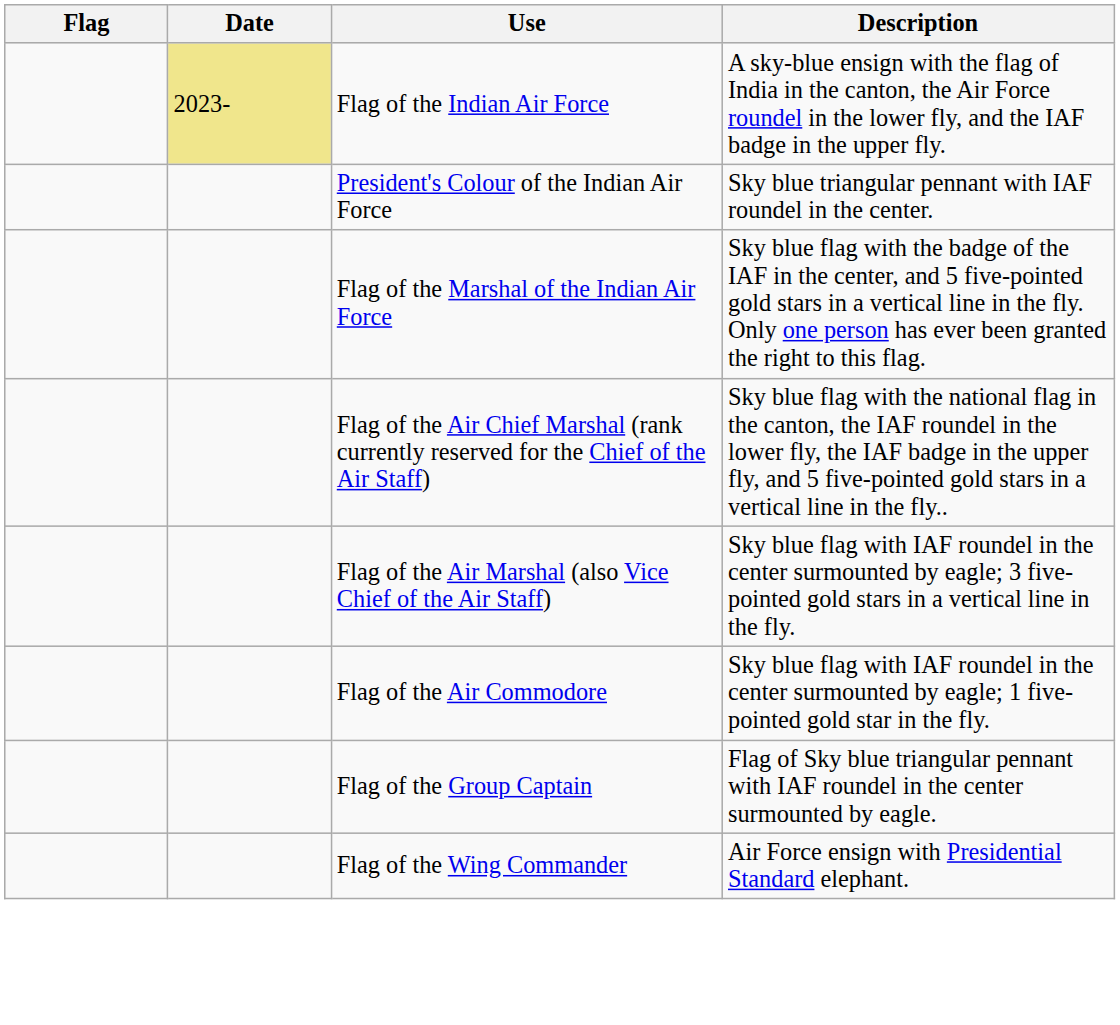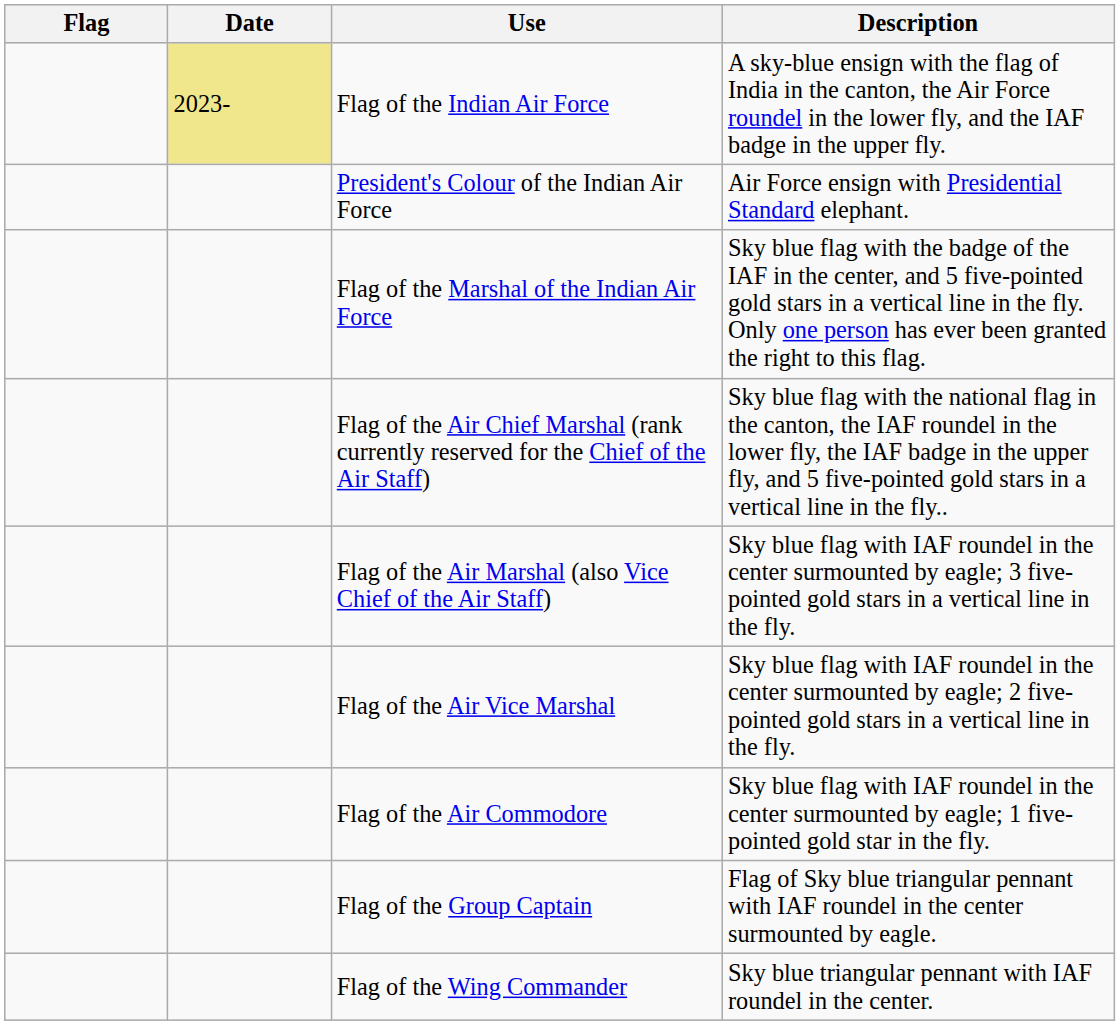 <table class="wikitable">
 <tr>
 <th style="width:100px;">Flag</th>
 <th style="width:100px;">Date</th>
 <th style="width:250px;">Use</th>
 <th style="width:250px;">Description</th>
 </tr>
 <tr>
 <td></td>
 <td style="background: khaki;">2023-</td>
 <td>Flag of the <a href='#'>Indian Air Force</a></td>
 <td>A sky-blue ensign with the flag of India in the canton, the Air Force <a href='#'>roundel</a> in the lower fly, and the IAF badge in the upper fly.</td>
 </tr>
 <tr>
 <td></td>
 <td></td>
 <td><a href='#'>President's Colour</a> of the Indian Air Force</td>
-<td>Sky blue triangular pennant with IAF roundel in the center.</td>
+<td>Air Force ensign with <a href='#'>Presidential Standard</a> elephant.</td>
 </tr>
 <tr>
 <td></td>
 <td></td>
 <td>Flag of the <a href='#'>Marshal of the Indian Air Force</a></td>
 <td>Sky blue flag with the badge of the IAF in the center, and 5 five-pointed gold stars in a vertical line in the fly. Only <a href='#'>one person</a> has ever been granted the right to this flag.</td>
 </tr>
 <tr>
 <td></td>
 <td></td>
 <td>Flag of the <a href='#'>Air Chief Marshal</a> (rank currently reserved for the <a href='#'>Chief of the Air Staff</a>)</td>
 <td>Sky blue flag with the national flag in the canton, the IAF roundel in the lower fly, the IAF badge in the upper fly, and 5 five-pointed gold stars in a vertical line in the fly..</td>
 </tr>
 <tr>
 <td></td>
 <td></td>
 <td>Flag of the <a href='#'>Air Marshal</a> (also <a href='#'>Vice Chief of the Air Staff</a>)</td>
 <td>Sky blue flag with IAF roundel in the center surmounted by eagle; 3 five-pointed gold stars in a vertical line in the fly.</td>
 </tr>
 <tr>
 <td></td>
 <td></td>
+<td>Flag of the <a href='#'>Air Vice Marshal</a></td>
+<td>Sky blue flag with IAF roundel in the center surmounted by eagle; 2 five-pointed gold stars in a vertical line in the fly.</td>
+</tr>
+<tr>
+<td></td>
+<td></td>
 <td>Flag of the <a href='#'>Air Commodore</a></td>
 <td>Sky blue flag with IAF roundel in the center surmounted by eagle; 1 five-pointed gold star in the fly.</td>
 </tr>
 <tr>
 <td></td>
 <td></td>
 <td>Flag of the <a href='#'>Group Captain</a></td>
 <td>Flag of Sky blue triangular pennant with IAF roundel in the center surmounted by eagle.</td>
 </tr>
 <tr>
 <td></td>
 <td></td>
 <td>Flag of the <a href='#'>Wing Commander</a></td>
-<td>Air Force ensign with <a href='#'>Presidential Standard</a> elephant.</td>
+<td>Sky blue triangular pennant with IAF roundel in the center.</td>
 </tr>
 </table>
